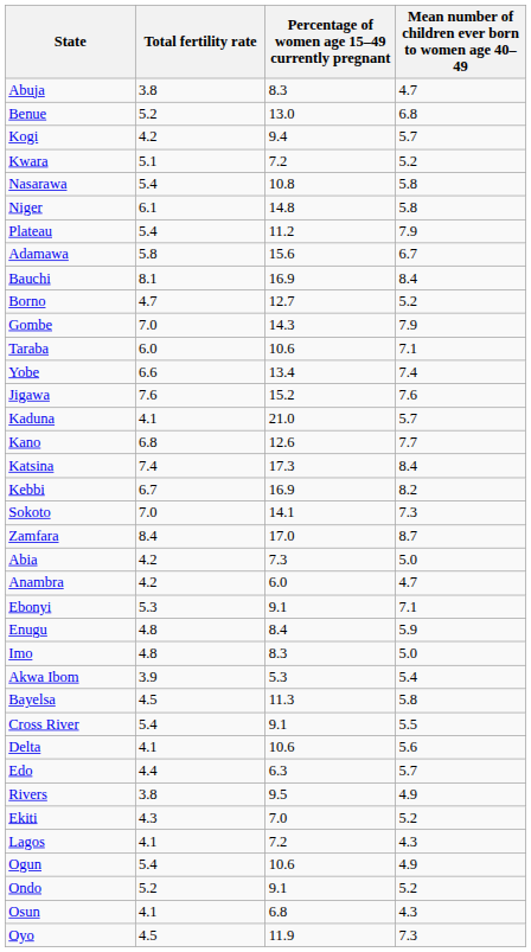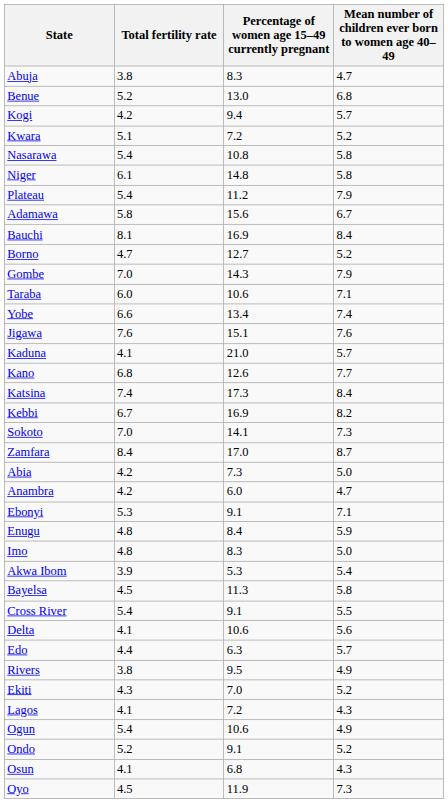 <table class="wikitable sortable">
 <tr>
 <th style="width:100pt;">State</th>
 <th style="width:100pt;">Total fertility rate</th>
 <th style="width:100pt;">Percentage of women age 15–49 currently pregnant</th>
 <th style="width:100pt;">Mean number of children ever born to women age 40–49</th>
 </tr>
 <tr>
 <td><a href='#'>Abuja</a></td>
 <td>3.8</td>
 <td>8.3</td>
 <td>4.7</td>
 </tr>
 <tr>
 <td><a href='#'>Benue</a></td>
 <td>5.2</td>
 <td>13.0</td>
 <td>6.8</td>
 </tr>
 <tr>
 <td><a href='#'>Kogi</a></td>
 <td>4.2</td>
 <td>9.4</td>
 <td>5.7</td>
 </tr>
 <tr>
 <td><a href='#'>Kwara</a></td>
 <td>5.1</td>
 <td>7.2</td>
 <td>5.2</td>
 </tr>
 <tr>
 <td><a href='#'>Nasarawa</a></td>
 <td>5.4</td>
 <td>10.8</td>
 <td>5.8</td>
 </tr>
 <tr>
 <td><a href='#'>Niger</a></td>
 <td>6.1</td>
 <td>14.8</td>
 <td>5.8</td>
 </tr>
 <tr>
 <td><a href='#'>Plateau</a></td>
 <td>5.4</td>
 <td>11.2</td>
 <td>7.9</td>
 </tr>
 <tr>
 <td><a href='#'>Adamawa</a></td>
 <td>5.8</td>
 <td>15.6</td>
 <td>6.7</td>
 </tr>
 <tr>
 <td><a href='#'>Bauchi</a></td>
 <td>8.1</td>
 <td>16.9</td>
 <td>8.4</td>
 </tr>
 <tr>
 <td><a href='#'>Borno</a></td>
 <td>4.7</td>
 <td>12.7</td>
 <td>5.2</td>
 </tr>
 <tr>
 <td><a href='#'>Gombe</a></td>
 <td>7.0</td>
 <td>14.3</td>
 <td>7.9</td>
 </tr>
 <tr>
 <td><a href='#'>Taraba</a></td>
 <td>6.0</td>
 <td>10.6</td>
 <td>7.1</td>
 </tr>
 <tr>
 <td><a href='#'>Yobe</a></td>
 <td>6.6</td>
 <td>13.4</td>
 <td>7.4</td>
 </tr>
 <tr>
 <td><a href='#'>Jigawa</a></td>
 <td>7.6</td>
-<td>15.2</td>
+<td>15.1</td>
 <td>7.6</td>
 </tr>
 <tr>
 <td><a href='#'>Kaduna</a></td>
 <td>4.1</td>
 <td>21.0</td>
 <td>5.7</td>
 </tr>
 <tr>
 <td><a href='#'>Kano</a></td>
 <td>6.8</td>
 <td>12.6</td>
 <td>7.7</td>
 </tr>
 <tr>
 <td><a href='#'>Katsina</a></td>
 <td>7.4</td>
 <td>17.3</td>
 <td>8.4</td>
 </tr>
 <tr>
 <td><a href='#'>Kebbi</a></td>
 <td>6.7</td>
 <td>16.9</td>
 <td>8.2</td>
 </tr>
 <tr>
 <td><a href='#'>Sokoto</a></td>
 <td>7.0</td>
 <td>14.1</td>
 <td>7.3</td>
 </tr>
 <tr>
 <td><a href='#'>Zamfara</a></td>
 <td>8.4</td>
 <td>17.0</td>
 <td>8.7</td>
 </tr>
 <tr>
 <td><a href='#'>Abia</a></td>
 <td>4.2</td>
 <td>7.3</td>
 <td>5.0</td>
 </tr>
 <tr>
 <td><a href='#'>Anambra</a></td>
 <td>4.2</td>
 <td>6.0</td>
 <td>4.7</td>
 </tr>
 <tr>
 <td><a href='#'>Ebonyi</a></td>
 <td>5.3</td>
 <td>9.1</td>
 <td>7.1</td>
 </tr>
 <tr>
 <td><a href='#'>Enugu</a></td>
 <td>4.8</td>
 <td>8.4</td>
 <td>5.9</td>
 </tr>
 <tr>
 <td><a href='#'>Imo</a></td>
 <td>4.8</td>
 <td>8.3</td>
 <td>5.0</td>
 </tr>
 <tr>
 <td><a href='#'>Akwa Ibom</a></td>
 <td>3.9</td>
 <td>5.3</td>
 <td>5.4</td>
 </tr>
 <tr>
 <td><a href='#'>Bayelsa</a></td>
 <td>4.5</td>
 <td>11.3</td>
 <td>5.8</td>
 </tr>
 <tr>
 <td><a href='#'>Cross River</a></td>
 <td>5.4</td>
 <td>9.1</td>
 <td>5.5</td>
 </tr>
 <tr>
 <td><a href='#'>Delta</a></td>
 <td>4.1</td>
 <td>10.6</td>
 <td>5.6</td>
 </tr>
 <tr>
 <td><a href='#'>Edo</a></td>
 <td>4.4</td>
 <td>6.3</td>
 <td>5.7</td>
 </tr>
 <tr>
 <td><a href='#'>Rivers</a></td>
 <td>3.8</td>
 <td>9.5</td>
 <td>4.9</td>
 </tr>
 <tr>
 <td><a href='#'>Ekiti</a></td>
 <td>4.3</td>
 <td>7.0</td>
 <td>5.2</td>
 </tr>
 <tr>
 <td><a href='#'>Lagos</a></td>
 <td>4.1</td>
 <td>7.2</td>
 <td>4.3</td>
 </tr>
 <tr>
 <td><a href='#'>Ogun</a></td>
 <td>5.4</td>
 <td>10.6</td>
 <td>4.9</td>
 </tr>
 <tr>
 <td><a href='#'>Ondo</a></td>
 <td>5.2</td>
 <td>9.1</td>
 <td>5.2</td>
 </tr>
 <tr>
 <td><a href='#'>Osun</a></td>
 <td>4.1</td>
 <td>6.8</td>
 <td>4.3</td>
 </tr>
 <tr>
 <td><a href='#'>Oyo</a></td>
 <td>4.5</td>
 <td>11.9</td>
 <td>7.3</td>
 </tr>
 </table>
